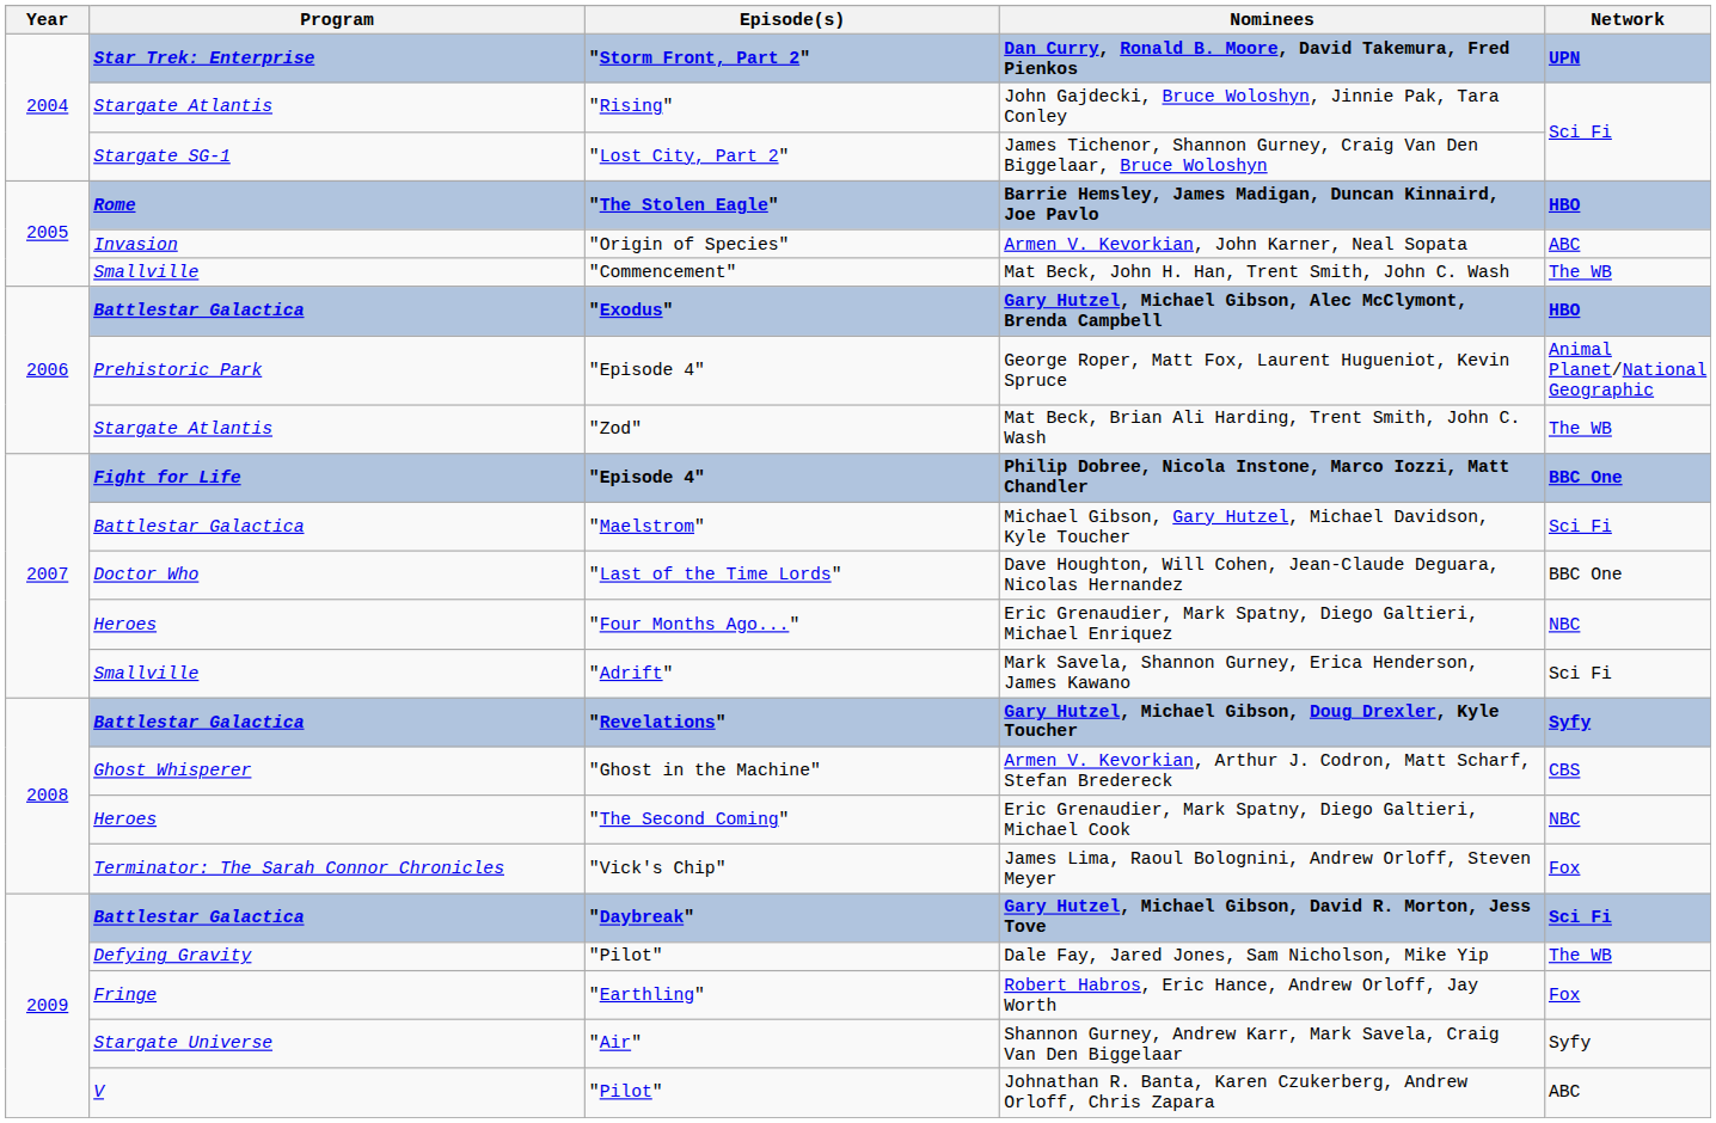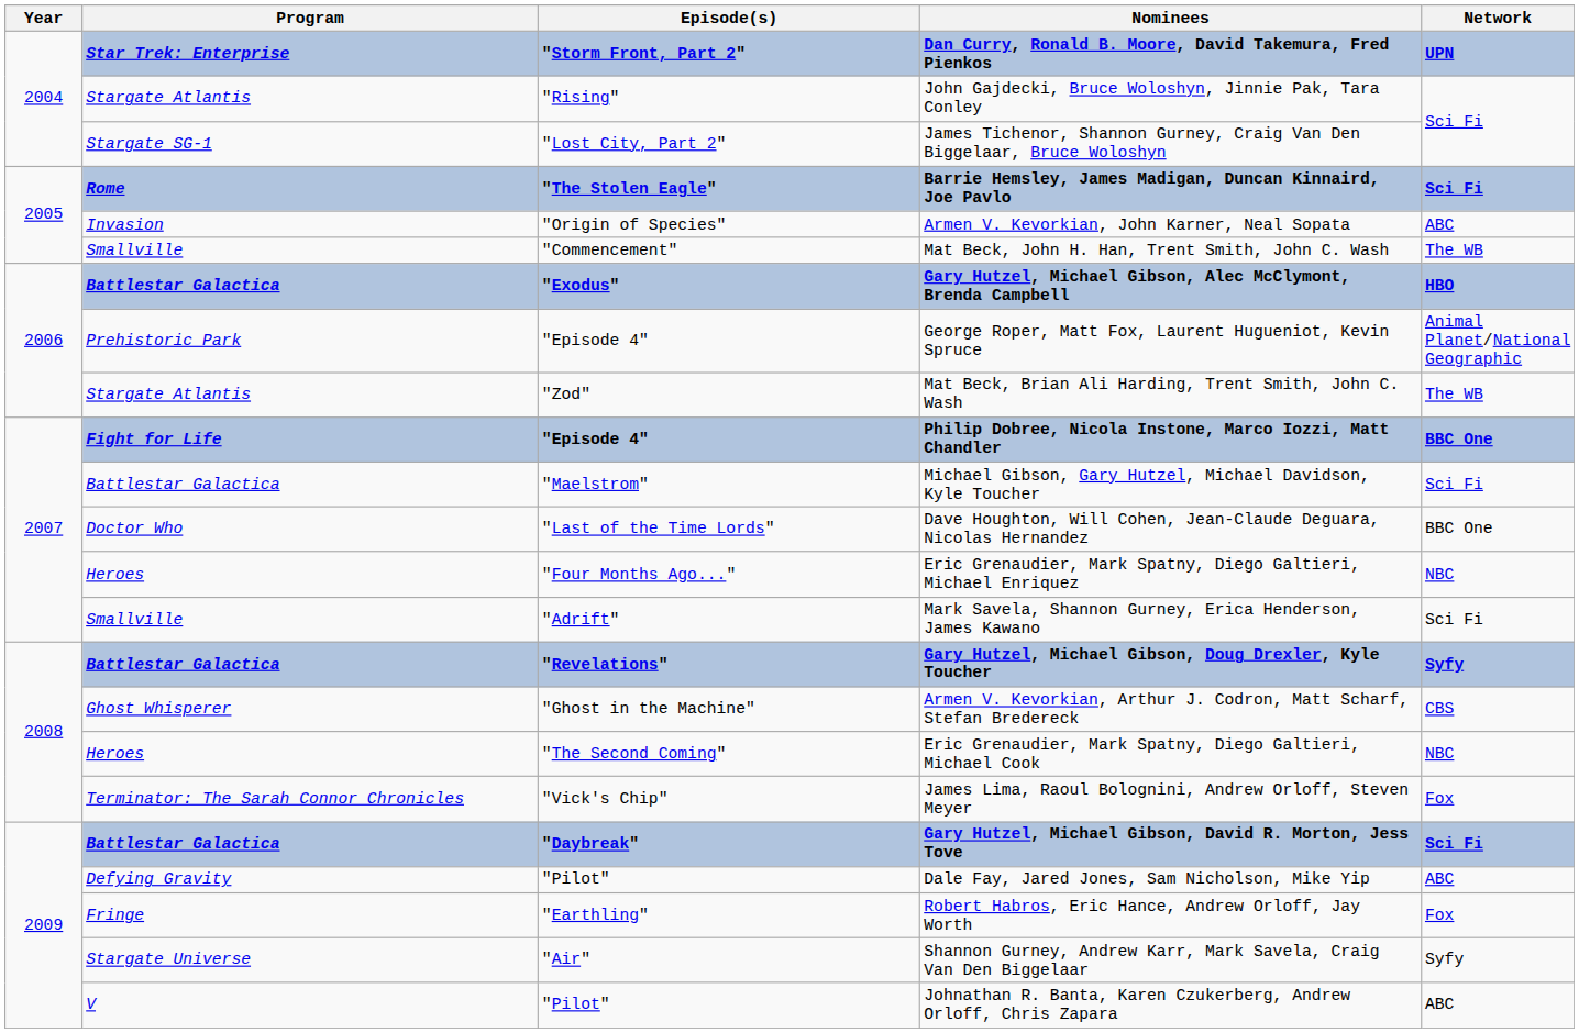 <table class="wikitable" style="width:100%">
 <tr bgcolor="#bebebe">
 <th width="5%">Year</th>
 <th width="30%">Program</th>
 <th width="25%">Episode(s)</th>
 <th width="33%">Nominees</th>
 <th width="8%">Network</th>
 </tr>
 <tr>
 <td rowspan="3" style="text-align:center;"><a href='#'>2004</a><br></td>
 <td style="background:#B0C4DE;"><strong><em><a href='#'>Star Trek: Enterprise</a></em></strong></td>
 <td style="background:#B0C4DE;"><strong>"<a href='#'>Storm Front, Part 2</a>"</strong></td>
 <td style="background:#B0C4DE;"><strong><a href='#'>Dan Curry</a>, <a href='#'>Ronald B. Moore</a>, David Takemura, Fred Pienkos</strong></td>
 <td style="background:#B0C4DE;"><strong><a href='#'>UPN</a></strong></td>
 </tr>
 <tr>
 <td><em><a href='#'>Stargate Atlantis</a></em></td>
 <td>"<a href='#'>Rising</a>"</td>
 <td>John Gajdecki, <a href='#'>Bruce Woloshyn</a>, Jinnie Pak, Tara Conley</td>
 <td rowspan="2"><a href='#'>Sci Fi</a></td>
 </tr>
 <tr>
 <td><em><a href='#'>Stargate SG-1</a></em></td>
 <td>"<a href='#'>Lost City, Part 2</a>"</td>
 <td>James Tichenor, Shannon Gurney, Craig Van Den Biggelaar, <a href='#'>Bruce Woloshyn</a></td>
 </tr>
 <tr>
 <td rowspan="3" style="text-align:center;"><a href='#'>2005</a><br></td>
 <td style="background:#B0C4DE;"><strong><em><a href='#'>Rome</a></em></strong></td>
 <td style="background:#B0C4DE;"><strong>"<a href='#'>The Stolen Eagle</a>"</strong></td>
 <td style="background:#B0C4DE;"><strong>Barrie Hemsley, James Madigan, Duncan Kinnaird, Joe Pavlo</strong></td>
-<td style="background:#B0C4DE;"><strong><a href='#'>HBO</a></strong></td>
+<td style="background:#B0C4DE;"><strong><a href='#'>Sci Fi</a></strong></td>
 </tr>
 <tr>
 <td><em><a href='#'>Invasion</a></em></td>
 <td>"Origin of Species"</td>
 <td><a href='#'>Armen V. Kevorkian</a>, John Karner, Neal Sopata</td>
 <td><a href='#'>ABC</a></td>
 </tr>
 <tr>
 <td><em><a href='#'>Smallville</a></em></td>
 <td>"Commencement"</td>
 <td>Mat Beck, John H. Han, Trent Smith, John C. Wash</td>
 <td><a href='#'>The WB</a></td>
 </tr>
 <tr>
 <td rowspan="3" style="text-align:center;"><a href='#'>2006</a><br></td>
 <td style="background:#B0C4DE;"><strong><em><a href='#'>Battlestar Galactica</a></em></strong></td>
 <td style="background:#B0C4DE;"><strong>"<a href='#'>Exodus</a>"</strong></td>
 <td style="background:#B0C4DE;"><strong><a href='#'>Gary Hutzel</a>, Michael Gibson, Alec McClymont, Brenda Campbell</strong></td>
 <td style="background:#B0C4DE;"><strong><a href='#'>HBO</a></strong></td>
 </tr>
 <tr>
 <td><em><a href='#'>Prehistoric Park</a></em></td>
 <td>"Episode 4"</td>
 <td>George Roper, Matt Fox, Laurent Hugueniot, Kevin Spruce</td>
 <td><a href='#'>Animal Planet</a>/<a href='#'>National Geographic</a></td>
 </tr>
 <tr>
 <td><em><a href='#'>Stargate Atlantis</a></em></td>
 <td>"Zod"</td>
 <td>Mat Beck, Brian Ali Harding, Trent Smith, John C. Wash</td>
 <td><a href='#'>The WB</a></td>
 </tr>
 <tr>
 <td rowspan="5" style="text-align:center;"><a href='#'>2007</a><br></td>
 <td style="background:#B0C4DE;"><strong><em><a href='#'>Fight for Life</a></em></strong></td>
 <td style="background:#B0C4DE;"><strong>"Episode 4"</strong></td>
 <td style="background:#B0C4DE;"><strong>Philip Dobree, Nicola Instone, Marco Iozzi, Matt Chandler</strong></td>
 <td style="background:#B0C4DE;"><strong><a href='#'>BBC One</a></strong></td>
 </tr>
 <tr>
 <td><em><a href='#'>Battlestar Galactica</a></em></td>
 <td>"<a href='#'>Maelstrom</a>"</td>
 <td>Michael Gibson, <a href='#'>Gary Hutzel</a>, Michael Davidson, Kyle Toucher</td>
 <td><a href='#'>Sci Fi</a></td>
 </tr>
 <tr>
 <td><em><a href='#'>Doctor Who</a></em></td>
 <td>"<a href='#'>Last of the Time Lords</a>"</td>
 <td>Dave Houghton, Will Cohen, Jean-Claude Deguara, Nicolas Hernandez</td>
 <td>BBC One</td>
 </tr>
 <tr>
 <td><em><a href='#'>Heroes</a></em></td>
 <td>"<a href='#'>Four Months Ago...</a>"</td>
 <td>Eric Grenaudier, Mark Spatny, Diego Galtieri, Michael Enriquez</td>
 <td><a href='#'>NBC</a></td>
 </tr>
 <tr>
 <td><em><a href='#'>Smallville</a></em></td>
 <td>"<a href='#'>Adrift</a>"</td>
 <td>Mark Savela, Shannon Gurney, Erica Henderson, James Kawano</td>
 <td>Sci Fi</td>
 </tr>
 <tr>
 <td rowspan="4" style="text-align:center;"><a href='#'>2008</a><br></td>
 <td style="background:#B0C4DE;"><strong><em><a href='#'>Battlestar Galactica</a></em></strong></td>
 <td style="background:#B0C4DE;"><strong>"<a href='#'>Revelations</a>"</strong></td>
 <td style="background:#B0C4DE;"><strong><a href='#'>Gary Hutzel</a>, Michael Gibson, <a href='#'>Doug Drexler</a>, Kyle Toucher</strong></td>
 <td style="background:#B0C4DE;"><strong><a href='#'>Syfy</a></strong></td>
 </tr>
 <tr>
 <td><em><a href='#'>Ghost Whisperer</a></em></td>
 <td>"Ghost in the Machine"</td>
 <td><a href='#'>Armen V. Kevorkian</a>, Arthur J. Codron, Matt Scharf, Stefan Bredereck</td>
 <td><a href='#'>CBS</a></td>
 </tr>
 <tr>
 <td><em><a href='#'>Heroes</a></em></td>
 <td>"<a href='#'>The Second Coming</a>"</td>
 <td>Eric Grenaudier, Mark Spatny, Diego Galtieri, Michael Cook</td>
 <td><a href='#'>NBC</a></td>
 </tr>
 <tr>
 <td><em><a href='#'>Terminator: The Sarah Connor Chronicles</a></em></td>
 <td>"Vick's Chip"</td>
 <td>James Lima, Raoul Bolognini, Andrew Orloff, Steven Meyer</td>
 <td><a href='#'>Fox</a></td>
 </tr>
 <tr>
 <td rowspan="5" style="text-align:center;"><a href='#'>2009</a><br></td>
 <td style="background:#B0C4DE;"><strong><em><a href='#'>Battlestar Galactica</a></em></strong></td>
 <td style="background:#B0C4DE;"><strong>"<a href='#'>Daybreak</a>"</strong></td>
 <td style="background:#B0C4DE;"><strong><a href='#'>Gary Hutzel</a>, Michael Gibson, David R. Morton, Jess Tove</strong></td>
 <td style="background:#B0C4DE;"><strong><a href='#'>Sci Fi</a></strong></td>
 </tr>
 <tr>
 <td><em><a href='#'>Defying Gravity</a></em></td>
 <td>"Pilot"</td>
 <td>Dale Fay, Jared Jones, Sam Nicholson, Mike Yip</td>
-<td><a href='#'>The WB</a></td>
+<td><a href='#'>ABC</a></td>
 </tr>
 <tr>
 <td><em><a href='#'>Fringe</a></em></td>
 <td>"<a href='#'>Earthling</a>"</td>
 <td><a href='#'>Robert Habros</a>, Eric Hance, Andrew Orloff, Jay Worth</td>
 <td><a href='#'>Fox</a></td>
 </tr>
 <tr>
 <td><em><a href='#'>Stargate Universe</a></em></td>
 <td>"<a href='#'>Air</a>"</td>
 <td>Shannon Gurney, Andrew Karr, Mark Savela, Craig Van Den Biggelaar</td>
 <td>Syfy</td>
 </tr>
 <tr>
 <td><em><a href='#'>V</a></em></td>
 <td>"<a href='#'>Pilot</a>"</td>
 <td>Johnathan R. Banta, Karen Czukerberg, Andrew Orloff, Chris Zapara</td>
 <td>ABC</td>
 </tr>
 </table>
